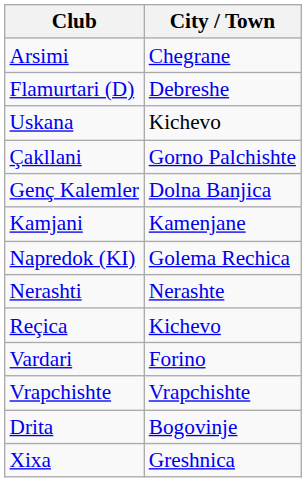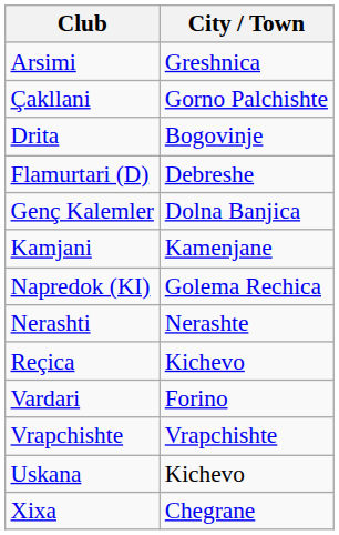 <table class="wikitable sortable">
 <tr>
 <th>Club</th>
 <th>City / Town</th>
 </tr>
 <tr>
 <td><a href='#'>Arsimi</a></td>
-<td><a href='#'>Chegrane</a></td>
+<td><a href='#'>Greshnica</a></td>
+</tr>
+<tr>
+<td><a href='#'>Çakllani</a></td>
+<td><a href='#'>Gorno Palchishte</a></td>
+</tr>
+<tr>
+<td><a href='#'>Drita</a></td>
+<td><a href='#'>Bogovinje</a></td>
 </tr>
 <tr>
 <td><a href='#'>Flamurtari (D)</a></td>
 <td><a href='#'>Debreshe</a></td>
-</tr>
-<tr>
-<td><a href='#'>Uskana</a></td>
-<td>Kichevo</td>
-</tr>
-<tr>
-<td><a href='#'>Çakllani</a></td>
-<td><a href='#'>Gorno Palchishte</a></td>
 </tr>
 <tr>
 <td><a href='#'>Genç Kalemler</a></td>
 <td><a href='#'>Dolna Banjica</a></td>
 </tr>
 <tr>
 <td><a href='#'>Kamjani</a></td>
 <td><a href='#'>Kamenjane</a></td>
 </tr>
 <tr>
 <td><a href='#'>Napredok (KI)</a></td>
 <td><a href='#'>Golema Rechica</a></td>
 </tr>
 <tr>
 <td><a href='#'>Nerashti</a></td>
 <td><a href='#'>Nerashte</a></td>
 </tr>
 <tr>
 <td><a href='#'>Reçica</a></td>
 <td><a href='#'>Kichevo</a></td>
 </tr>
 <tr>
 <td><a href='#'>Vardari</a></td>
 <td><a href='#'>Forino</a></td>
 </tr>
 <tr>
 <td><a href='#'>Vrapchishte</a></td>
 <td><a href='#'>Vrapchishte</a></td>
 </tr>
 <tr>
-<td><a href='#'>Drita</a></td>
-<td><a href='#'>Bogovinje</a></td>
+<td><a href='#'>Uskana</a></td>
+<td>Kichevo</td>
 </tr>
 <tr>
 <td><a href='#'>Xixa</a></td>
-<td><a href='#'>Greshnica</a></td>
+<td><a href='#'>Chegrane</a></td>
 </tr>
 </table>
